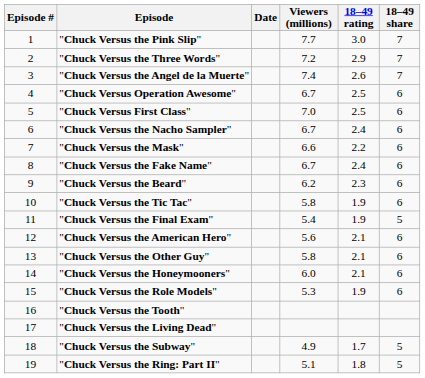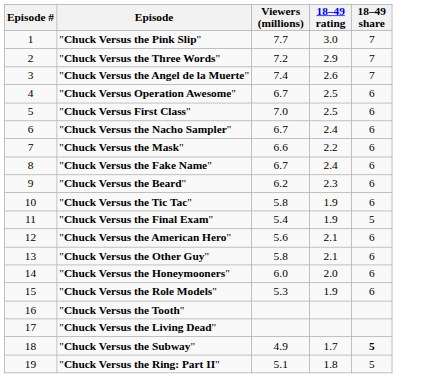 <table style="text-align:center;" class="wikitable sortable">
 <tr>
 <th>Episode #</th>
 <th>Episode</th>
-<th>Date</th>
 <th style="padding: 0px 8px">Viewers<br>(millions)</th>
 <th style="padding: 0px 8px"><a href='#'>18–49</a><br>rating</th>
 <th style="padding: 0px 8px">18–49<br>share</th>
 </tr>
 <tr>
 <td>1</td>
 <td style="text-align:left">"<strong>Chuck Versus the Pink Slip</strong>"</td>
-<td></td>
 <td>7.7</td>
 <td>3.0</td>
 <td>7</td>
 </tr>
 <tr>
 <td>2</td>
 <td style="text-align:left">"<strong>Chuck Versus the Three Words</strong>"</td>
-<td></td>
 <td>7.2</td>
 <td>2.9</td>
 <td>7</td>
 </tr>
 <tr>
 <td>3</td>
 <td style="text-align:left">"<strong>Chuck Versus the Angel de la Muerte</strong>"</td>
-<td></td>
 <td>7.4</td>
 <td>2.6</td>
 <td>7</td>
 </tr>
 <tr>
 <td>4</td>
 <td style="text-align:left">"<strong>Chuck Versus Operation Awesome</strong>"</td>
-<td></td>
 <td>6.7</td>
 <td>2.5</td>
 <td>6</td>
 </tr>
 <tr>
 <td>5</td>
 <td style="text-align:left">"<strong>Chuck Versus First Class</strong>"</td>
-<td></td>
 <td>7.0</td>
 <td>2.5</td>
 <td>6</td>
 </tr>
 <tr>
 <td>6</td>
 <td style="text-align:left">"<strong>Chuck Versus the Nacho Sampler</strong>"</td>
-<td></td>
 <td>6.7</td>
 <td>2.4</td>
 <td>6</td>
 </tr>
 <tr>
 <td>7</td>
 <td style="text-align:left">"<strong>Chuck Versus the Mask</strong>"</td>
-<td></td>
 <td>6.6</td>
 <td>2.2</td>
 <td>6</td>
 </tr>
 <tr>
 <td>8</td>
 <td style="text-align:left">"<strong>Chuck Versus the Fake Name</strong>"</td>
-<td></td>
 <td>6.7</td>
 <td>2.4</td>
 <td>6</td>
 </tr>
 <tr>
 <td>9</td>
 <td style="text-align:left">"<strong>Chuck Versus the Beard</strong>"</td>
-<td></td>
 <td>6.2</td>
 <td>2.3</td>
 <td>6</td>
 </tr>
 <tr>
 <td>10</td>
 <td style="text-align:left">"<strong>Chuck Versus the Tic Tac</strong>"</td>
-<td></td>
 <td>5.8</td>
 <td>1.9</td>
 <td>6</td>
 </tr>
 <tr>
 <td>11</td>
 <td style="text-align:left">"<strong>Chuck Versus the Final Exam</strong>"</td>
-<td></td>
 <td>5.4</td>
 <td>1.9</td>
 <td>5</td>
 </tr>
 <tr>
 <td>12</td>
 <td style="text-align:left">"<strong>Chuck Versus the American Hero</strong>"</td>
-<td></td>
 <td>5.6</td>
 <td>2.1</td>
 <td>6</td>
 </tr>
 <tr>
 <td>13</td>
 <td style="text-align:left">"<strong>Chuck Versus the Other Guy</strong>"</td>
-<td></td>
 <td>5.8</td>
 <td>2.1</td>
 <td>6</td>
 </tr>
 <tr>
 <td>14</td>
 <td style="text-align:left">"<strong>Chuck Versus the Honeymooners</strong>"</td>
-<td></td>
 <td>6.0</td>
-<td>2.1</td>
+<td>2.0</td>
 <td>6</td>
 </tr>
 <tr>
 <td>15</td>
 <td style="text-align:left">"<strong>Chuck Versus the Role Models</strong>"</td>
-<td></td>
 <td>5.3</td>
 <td>1.9</td>
 <td>6</td>
 </tr>
 <tr>
 <td>16</td>
 <td style="text-align:left">"<strong>Chuck Versus the Tooth</strong>"</td>
 <td></td>
 <td></td>
 <td></td>
-<td></td>
 </tr>
 <tr>
 <td>17</td>
 <td style="text-align:left">"<strong>Chuck Versus the Living Dead</strong>"</td>
 <td></td>
 <td></td>
 <td></td>
-<td></td>
 </tr>
 <tr>
 <td>18</td>
 <td style="text-align:left">"<strong>Chuck Versus the Subway</strong>"</td>
-<td></td>
 <td>4.9</td>
 <td>1.7</td>
-<td>5</td>
+<td><strong>5</strong></td>
 </tr>
 <tr>
 <td>19</td>
 <td style="text-align:left">"<strong>Chuck Versus the Ring: Part II</strong>"</td>
-<td></td>
 <td>5.1</td>
 <td>1.8</td>
 <td>5</td>
 </tr>
 </table>
